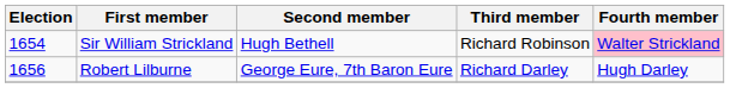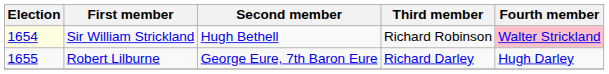 <table class="wikitable">
 <tr>
 <th>Election</th>
 <th>First member</th>
 <th>Second member</th>
 <th>Third member</th>
 <th>Fourth member</th>
 </tr>
 <tr>
-<td><a href='#'>1654</a></td>
+<td style="background: lightyellow;"><a href='#'>1654</a></td>
 <td><a href='#'>Sir William Strickland</a></td>
 <td><a href='#'>Hugh Bethell</a></td>
 <td>Richard Robinson</td>
 <td style="background: pink;"><a href='#'>Walter Strickland</a></td>
 </tr>
 <tr>
-<td><a href='#'>1656</a></td>
+<td><a href='#'>1655</a></td>
 <td><a href='#'>Robert Lilburne</a></td>
 <td><a href='#'>George Eure, 7th Baron Eure</a></td>
 <td><a href='#'>Richard Darley</a></td>
 <td><a href='#'>Hugh Darley</a></td>
 </tr>
 <tr>
 </tr>
 </table>
